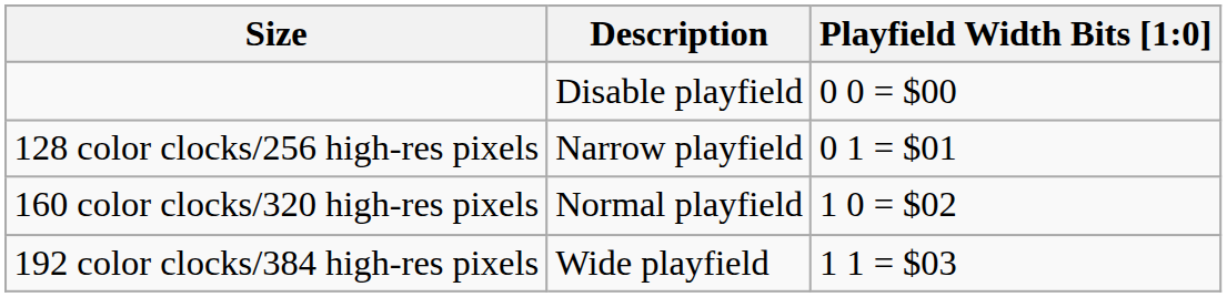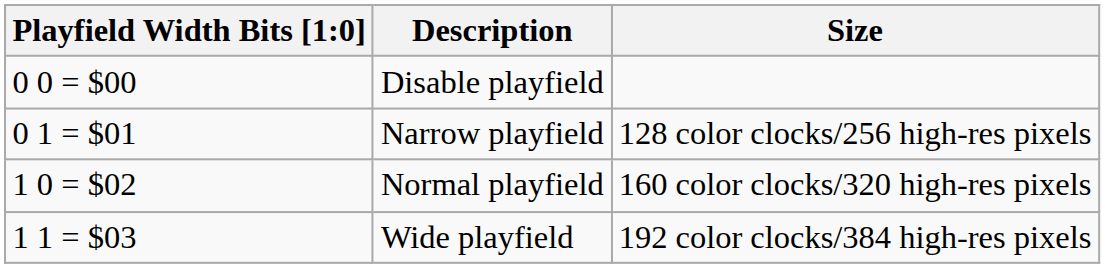 <table class="wikitable">
 <tr>
+<th>Playfield Width Bits [1:0]</th>
+<th>Description</th>
 <th>Size</th>
-<th>Description</th>
-<th>Playfield Width Bits [1:0]</th>
 </tr>
 <tr>
+<td>0 0 = $00</td>
+<td>Disable playfield</td>
 <td></td>
-<td>Disable playfield</td>
-<td>0 0 = $00</td>
 </tr>
 <tr>
+<td>0 1 = $01</td>
+<td>Narrow playfield</td>
 <td>128 color clocks/256 high-res pixels</td>
-<td>Narrow playfield</td>
-<td>0 1 = $01</td>
 </tr>
 <tr>
+<td>1 0 = $02</td>
+<td>Normal playfield</td>
 <td>160 color clocks/320 high-res pixels</td>
-<td>Normal playfield</td>
-<td>1 0 = $02</td>
 </tr>
 <tr>
+<td>1 1 = $03</td>
+<td>Wide playfield</td>
 <td>192 color clocks/384 high-res pixels</td>
-<td>Wide playfield</td>
-<td>1 1 = $03</td>
 </tr>
 </table>
